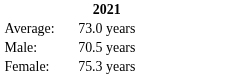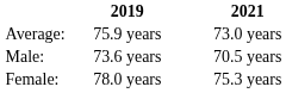 <table style="text-align: center;">
 <tr>
 <th></th>
+<th style="width:7em;">2019</th>
 <th style="width:7em;">2021</th>
 </tr>
 <tr>
 <td style="text-align: left;">Average:</td>
+<td>75.9 years</td>
 <td>73.0 years</td>
 </tr>
 <tr>
 <td style="text-align: left;">Male:</td>
+<td>73.6 years</td>
 <td>70.5 years</td>
 </tr>
 <tr>
 <td style="text-align: left;">Female:</td>
+<td>78.0 years</td>
 <td>75.3 years</td>
 </tr>
 </table>
